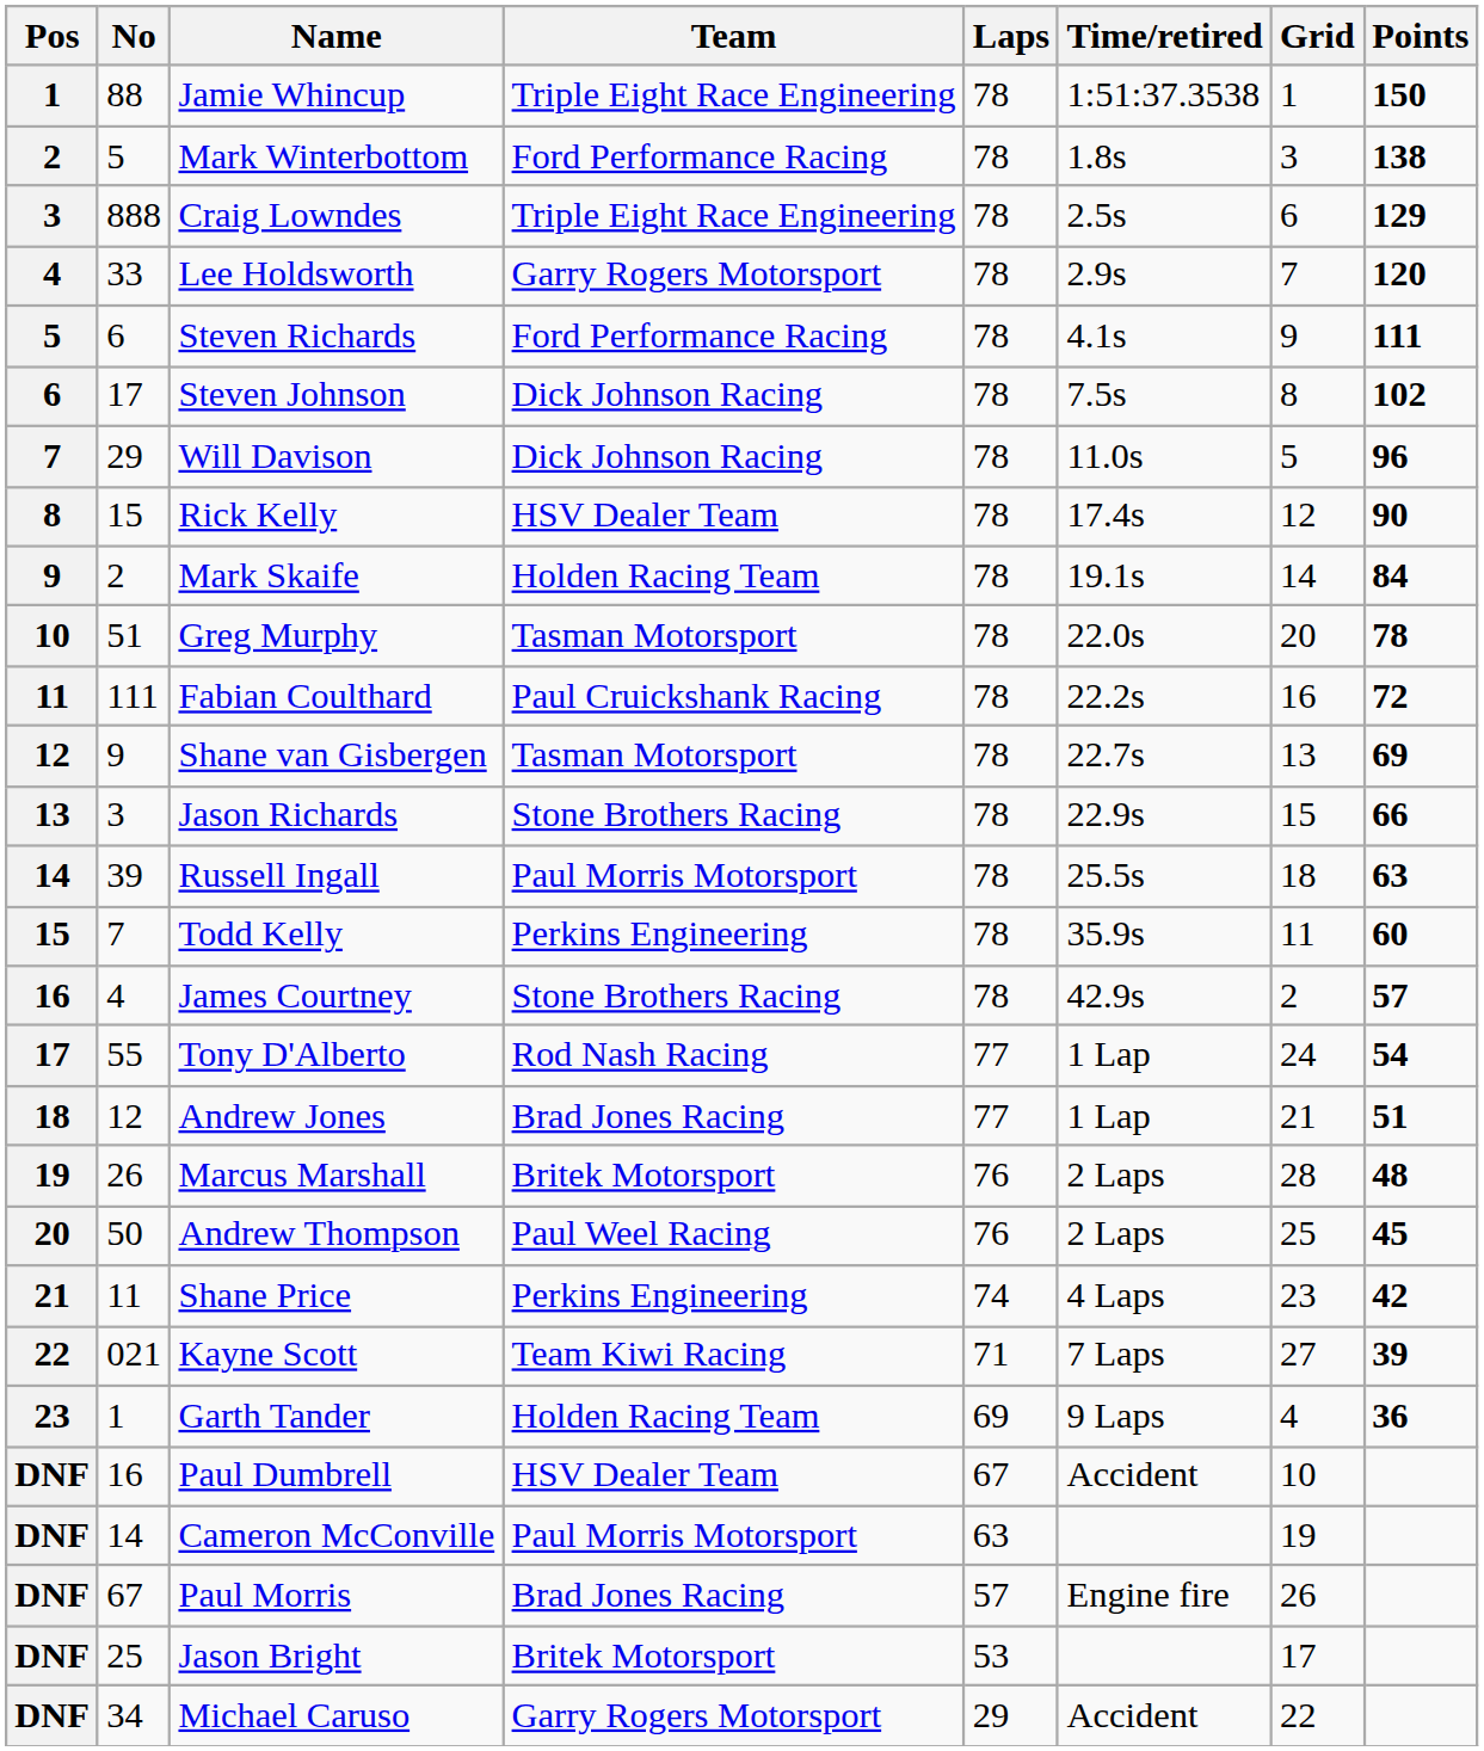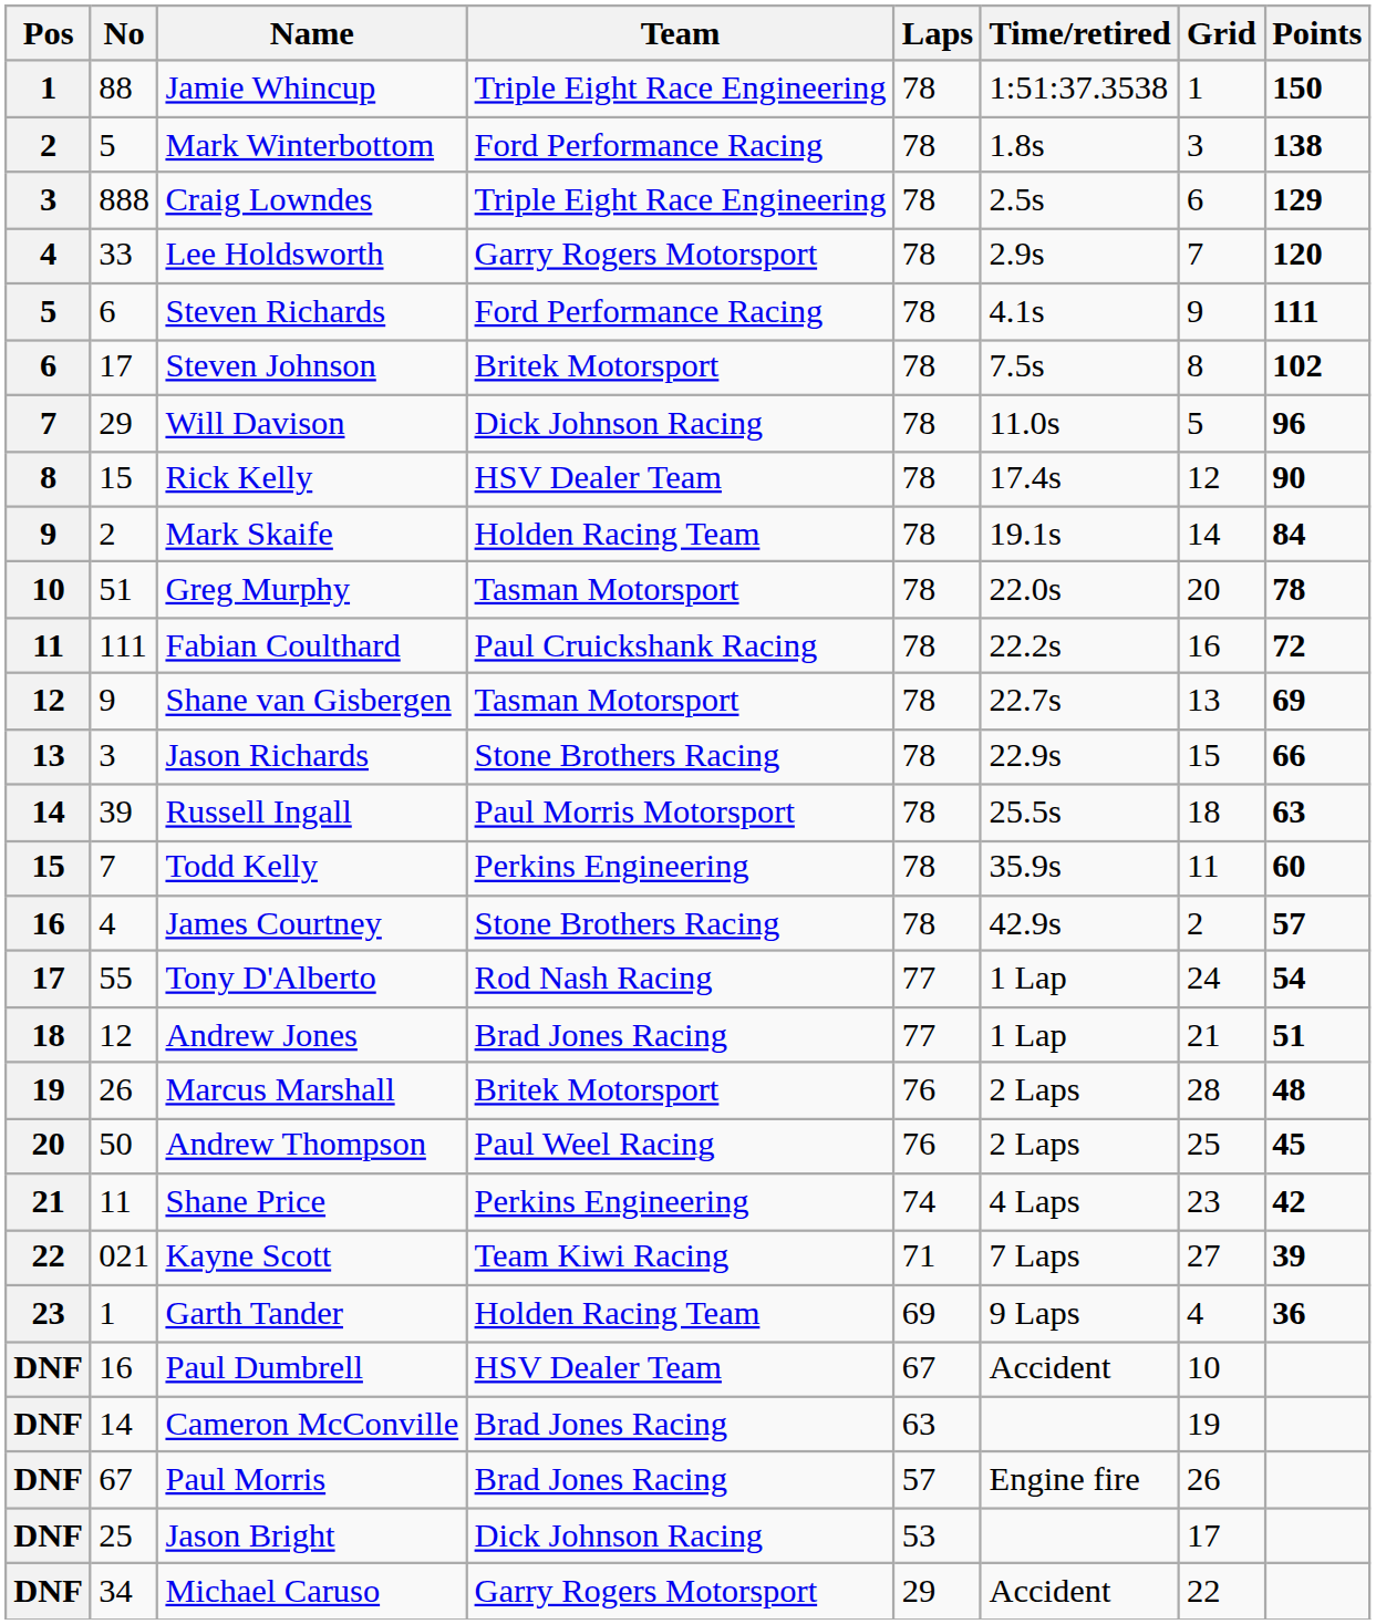 <table class="wikitable" style="font-size: 85%;">
 <tr>
 <th>Pos</th>
 <th>No</th>
 <th>Name</th>
 <th>Team</th>
 <th>Laps</th>
 <th>Time/retired</th>
 <th>Grid</th>
 <th>Points</th>
 </tr>
 <tr>
 <th>1</th>
 <td>88</td>
 <td> <a href='#'>Jamie Whincup</a></td>
 <td><a href='#'>Triple Eight Race Engineering</a></td>
 <td>78</td>
 <td>1:51:37.3538</td>
 <td>1</td>
 <td><strong>150</strong></td>
 </tr>
 <tr>
 <th>2</th>
 <td>5</td>
 <td> <a href='#'>Mark Winterbottom</a></td>
 <td><a href='#'>Ford Performance Racing</a></td>
 <td>78</td>
 <td>1.8s</td>
 <td>3</td>
 <td><strong>138</strong></td>
 </tr>
 <tr>
 <th>3</th>
 <td>888</td>
 <td> <a href='#'>Craig Lowndes</a></td>
 <td><a href='#'>Triple Eight Race Engineering</a></td>
 <td>78</td>
 <td>2.5s</td>
 <td>6</td>
 <td><strong>129</strong></td>
 </tr>
 <tr>
 <th>4</th>
 <td>33</td>
 <td> <a href='#'>Lee Holdsworth</a></td>
 <td><a href='#'>Garry Rogers Motorsport</a></td>
 <td>78</td>
 <td>2.9s</td>
 <td>7</td>
 <td><strong>120</strong></td>
 </tr>
 <tr>
 <th>5</th>
 <td>6</td>
 <td> <a href='#'>Steven Richards</a></td>
 <td><a href='#'>Ford Performance Racing</a></td>
 <td>78</td>
 <td>4.1s</td>
 <td>9</td>
 <td><strong>111</strong></td>
 </tr>
 <tr>
 <th>6</th>
 <td>17</td>
 <td> <a href='#'>Steven Johnson</a></td>
-<td><a href='#'>Dick Johnson Racing</a></td>
+<td><a href='#'>Britek Motorsport</a></td>
 <td>78</td>
 <td>7.5s</td>
 <td>8</td>
 <td><strong>102</strong></td>
 </tr>
 <tr>
 <th>7</th>
 <td>29</td>
 <td> <a href='#'>Will Davison</a></td>
 <td><a href='#'>Dick Johnson Racing</a></td>
 <td>78</td>
 <td>11.0s</td>
 <td>5</td>
 <td><strong>96</strong></td>
 </tr>
 <tr>
 <th>8</th>
 <td>15</td>
 <td> <a href='#'>Rick Kelly</a></td>
 <td><a href='#'>HSV Dealer Team</a></td>
 <td>78</td>
 <td>17.4s</td>
 <td>12</td>
 <td><strong>90</strong></td>
 </tr>
 <tr>
 <th>9</th>
 <td>2</td>
 <td> <a href='#'>Mark Skaife</a></td>
 <td><a href='#'>Holden Racing Team</a></td>
 <td>78</td>
 <td>19.1s</td>
 <td>14</td>
 <td><strong>84</strong></td>
 </tr>
 <tr>
 <th>10</th>
 <td>51</td>
 <td> <a href='#'>Greg Murphy</a></td>
 <td><a href='#'>Tasman Motorsport</a></td>
 <td>78</td>
 <td>22.0s</td>
 <td>20</td>
 <td><strong>78</strong></td>
 </tr>
 <tr>
 <th>11</th>
 <td>111</td>
 <td> <a href='#'>Fabian Coulthard</a></td>
 <td><a href='#'>Paul Cruickshank Racing</a></td>
 <td>78</td>
 <td>22.2s</td>
 <td>16</td>
 <td><strong>72</strong></td>
 </tr>
 <tr>
 <th>12</th>
 <td>9</td>
 <td> <a href='#'>Shane van Gisbergen</a></td>
 <td><a href='#'>Tasman Motorsport</a></td>
 <td>78</td>
 <td>22.7s</td>
 <td>13</td>
 <td><strong>69</strong></td>
 </tr>
 <tr>
 <th>13</th>
 <td>3</td>
 <td> <a href='#'>Jason Richards</a></td>
 <td><a href='#'>Stone Brothers Racing</a></td>
 <td>78</td>
 <td>22.9s</td>
 <td>15</td>
 <td><strong>66</strong></td>
 </tr>
 <tr>
 <th>14</th>
 <td>39</td>
 <td> <a href='#'>Russell Ingall</a></td>
 <td><a href='#'>Paul Morris Motorsport</a></td>
 <td>78</td>
 <td>25.5s</td>
 <td>18</td>
 <td><strong>63</strong></td>
 </tr>
 <tr>
 <th>15</th>
 <td>7</td>
 <td> <a href='#'>Todd Kelly</a></td>
 <td><a href='#'>Perkins Engineering</a></td>
 <td>78</td>
 <td>35.9s</td>
 <td>11</td>
 <td><strong>60</strong></td>
 </tr>
 <tr>
 <th>16</th>
 <td>4</td>
 <td> <a href='#'>James Courtney</a></td>
 <td><a href='#'>Stone Brothers Racing</a></td>
 <td>78</td>
 <td>42.9s</td>
 <td>2</td>
 <td><strong>57</strong></td>
 </tr>
 <tr>
 <th>17</th>
 <td>55</td>
 <td> <a href='#'>Tony D'Alberto</a></td>
 <td><a href='#'>Rod Nash Racing</a></td>
 <td>77</td>
 <td>1 Lap</td>
 <td>24</td>
 <td><strong>54</strong></td>
 </tr>
 <tr>
 <th>18</th>
 <td>12</td>
 <td> <a href='#'>Andrew Jones</a></td>
 <td><a href='#'>Brad Jones Racing</a></td>
 <td>77</td>
 <td>1 Lap</td>
 <td>21</td>
 <td><strong>51</strong></td>
 </tr>
 <tr>
 <th>19</th>
 <td>26</td>
 <td> <a href='#'>Marcus Marshall</a></td>
 <td><a href='#'>Britek Motorsport</a></td>
 <td>76</td>
 <td>2 Laps</td>
 <td>28</td>
 <td><strong>48</strong></td>
 </tr>
 <tr>
 <th>20</th>
 <td>50</td>
 <td> <a href='#'>Andrew Thompson</a></td>
 <td><a href='#'>Paul Weel Racing</a></td>
 <td>76</td>
 <td>2 Laps</td>
 <td>25</td>
 <td><strong>45</strong></td>
 </tr>
 <tr>
 <th>21</th>
 <td>11</td>
 <td> <a href='#'>Shane Price</a></td>
 <td><a href='#'>Perkins Engineering</a></td>
 <td>74</td>
 <td>4 Laps</td>
 <td>23</td>
 <td><strong>42</strong></td>
 </tr>
 <tr>
 <th>22</th>
 <td>021</td>
 <td> <a href='#'>Kayne Scott</a></td>
 <td><a href='#'>Team Kiwi Racing</a></td>
 <td>71</td>
 <td>7 Laps</td>
 <td>27</td>
 <td><strong>39</strong></td>
 </tr>
 <tr>
 <th>23</th>
 <td>1</td>
 <td> <a href='#'>Garth Tander</a></td>
 <td><a href='#'>Holden Racing Team</a></td>
 <td>69</td>
 <td>9 Laps</td>
 <td>4</td>
 <td><strong>36</strong></td>
 </tr>
 <tr>
 <th>DNF</th>
 <td>16</td>
 <td> <a href='#'>Paul Dumbrell</a></td>
 <td><a href='#'>HSV Dealer Team</a></td>
 <td>67</td>
 <td>Accident</td>
 <td>10</td>
 <td></td>
 </tr>
 <tr>
 <th>DNF</th>
 <td>14</td>
 <td> <a href='#'>Cameron McConville</a></td>
-<td><a href='#'>Paul Morris Motorsport</a></td>
+<td><a href='#'>Brad Jones Racing</a></td>
 <td>63</td>
 <td></td>
 <td>19</td>
 <td></td>
 </tr>
 <tr>
 <th>DNF</th>
 <td>67</td>
 <td> <a href='#'>Paul Morris</a></td>
 <td><a href='#'>Brad Jones Racing</a></td>
 <td>57</td>
 <td>Engine fire</td>
 <td>26</td>
 <td></td>
 </tr>
 <tr>
 <th>DNF</th>
 <td>25</td>
 <td> <a href='#'>Jason Bright</a></td>
-<td><a href='#'>Britek Motorsport</a></td>
+<td><a href='#'>Dick Johnson Racing</a></td>
 <td>53</td>
 <td></td>
 <td>17</td>
 <td></td>
 </tr>
 <tr>
 <th>DNF</th>
 <td>34</td>
 <td> <a href='#'>Michael Caruso</a></td>
 <td><a href='#'>Garry Rogers Motorsport</a></td>
 <td>29</td>
 <td>Accident</td>
 <td>22</td>
 <td></td>
 </tr>
 <tr>
 </tr>
 </table>
